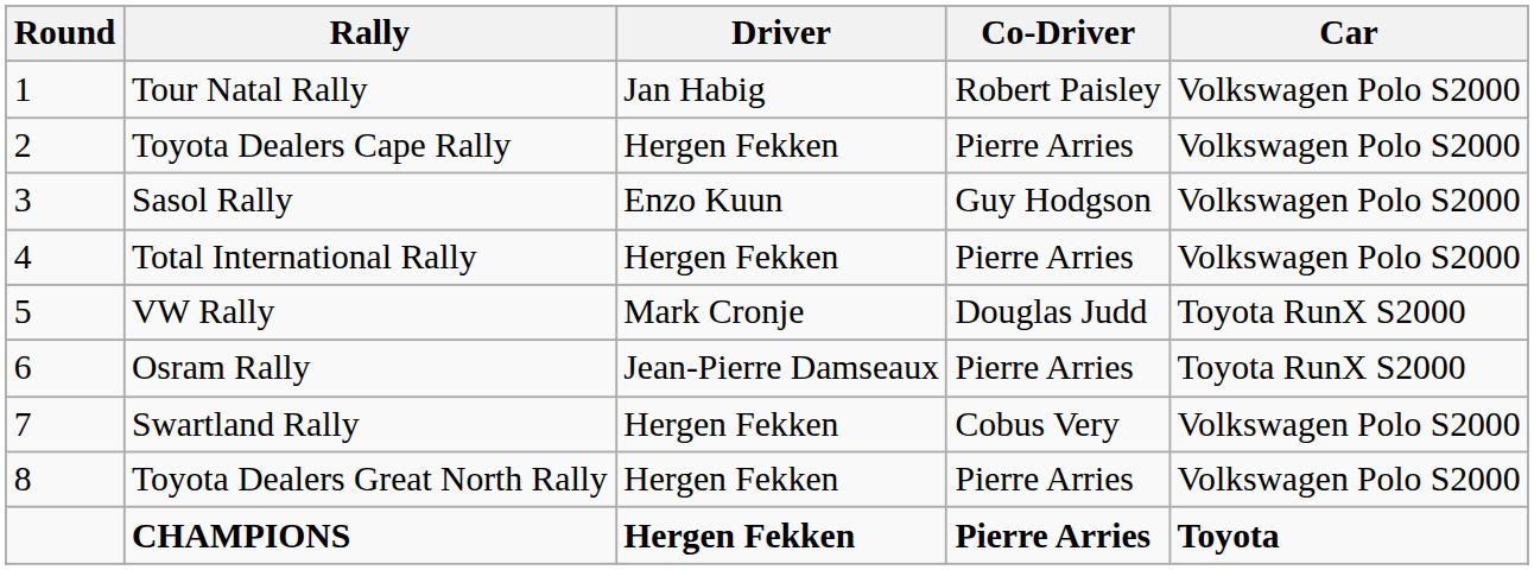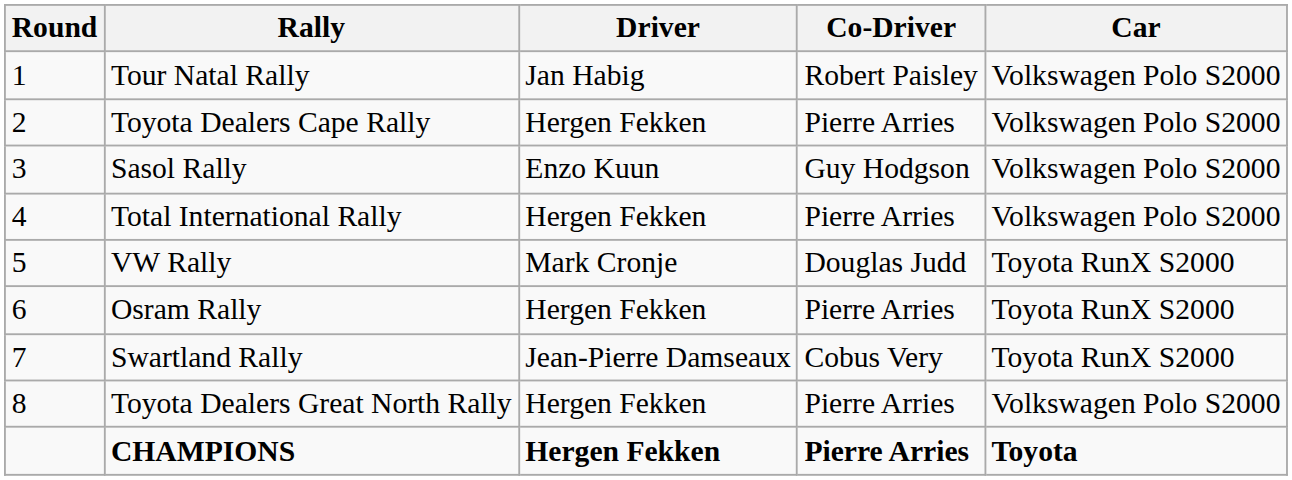 <table class="wikitable">
 <tr>
 <th>Round</th>
 <th>Rally</th>
 <th>Driver</th>
 <th>Co-Driver</th>
 <th>Car</th>
 </tr>
 <tr>
 <td>1</td>
 <td>Tour Natal Rally</td>
 <td>Jan Habig</td>
 <td>Robert Paisley</td>
 <td>Volkswagen Polo S2000</td>
 </tr>
 <tr>
 <td>2</td>
 <td>Toyota Dealers Cape Rally</td>
 <td>Hergen Fekken</td>
 <td>Pierre Arries</td>
 <td>Volkswagen Polo S2000</td>
 </tr>
 <tr>
 <td>3</td>
 <td>Sasol Rally</td>
 <td>Enzo Kuun</td>
 <td>Guy Hodgson</td>
 <td>Volkswagen Polo S2000</td>
 </tr>
 <tr>
 <td>4</td>
 <td>Total International Rally</td>
 <td>Hergen Fekken</td>
 <td>Pierre Arries</td>
 <td>Volkswagen Polo S2000</td>
 </tr>
 <tr>
 <td>5</td>
 <td>VW Rally</td>
 <td>Mark Cronje</td>
 <td>Douglas Judd</td>
 <td>Toyota RunX S2000</td>
 </tr>
 <tr>
 <td>6</td>
 <td>Osram Rally</td>
-<td>Jean-Pierre Damseaux</td>
+<td>Hergen Fekken</td>
 <td>Pierre Arries</td>
 <td>Toyota RunX S2000</td>
 </tr>
 <tr>
 <td>7</td>
 <td>Swartland Rally</td>
-<td>Hergen Fekken</td>
+<td>Jean-Pierre Damseaux</td>
 <td>Cobus Very</td>
-<td>Volkswagen Polo S2000</td>
+<td>Toyota RunX S2000</td>
 </tr>
 <tr>
 <td>8</td>
 <td>Toyota Dealers Great North Rally</td>
 <td>Hergen Fekken</td>
 <td>Pierre Arries</td>
 <td>Volkswagen Polo S2000</td>
 </tr>
 <tr>
 <td></td>
 <td><strong>CHAMPIONS</strong></td>
 <td><strong>Hergen Fekken</strong></td>
 <td><strong>Pierre Arries</strong></td>
 <td><strong>Toyota</strong></td>
 </tr>
 </table>
